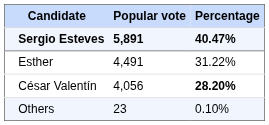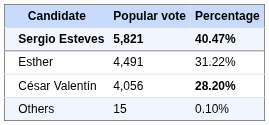 <table style="border: 1px solid #666666; border-collapse: collapse" align="center" cellpadding="6">
 <tr style="background-color: #C9DBFC">
 <th colspan="2">Candidate</th>
 <th>Popular vote</th>
 <th>Percentage</th>
 </tr>
 <tr style="background-color: #F0F5FE">
 <td style="border-top: 1px solid #DDDDDD"></td>
 <td style="border-top: 1px solid #DDDDDD"><strong>Sergio Esteves</strong></td>
-<td style="border-top: 1px solid #DDDDDD"><strong>5,891</strong></td>
+<td style="border-top: 1px solid #DDDDDD"><strong>5,821</strong></td>
 <td style="border-top: 1px solid #DDDDDD"><strong>40.47%</strong></td>
 </tr>
 <tr>
 <td style="border-top: 1px solid #666666"></td>
 <td style="border-top: 1px solid #666666">Esther</td>
 <td style="border-top: 1px solid #666666">4,491</td>
 <td style="border-top: 1px solid #666666">31.22%</td>
 </tr>
 <tr>
 <td style="border-top: 1px solid #DDDDDD"></td>
 <td style="border-top: 1px solid #DDDDDD">César Valentín</td>
 <td style="border-top: 1px solid #DDDDDD">4,056</td>
 <td style="border-top: 1px solid #DDDDDD"><strong>28.20%</strong></td>
 </tr>
 <tr style="background-color: #F0F5FE">
 <td style="border-top: 1px solid #DDDDDD"></td>
 <td style="border-top: 1px solid #DDDDDD">Others</td>
-<td style="border-top: 1px solid #DDDDDD">23</td>
+<td style="border-top: 1px solid #DDDDDD">15</td>
 <td style="border-top: 1px solid #DDDDDD">0.10%</td>
 </tr>
 </table>
